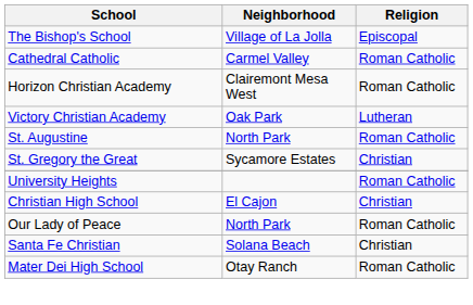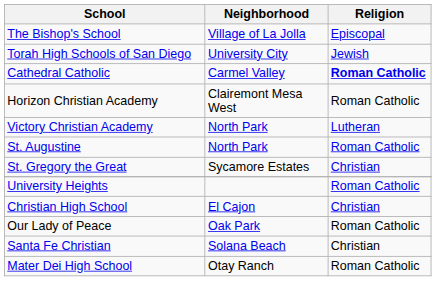 <table class="wikitable">
 <tr>
 <th width="250">School</th>
 <th width="150">Neighborhood</th>
 <th width="125">Religion</th>
 </tr>
 <tr>
 <td><a href='#'>The Bishop's School</a></td>
 <td><a href='#'>Village of La Jolla</a></td>
 <td><a href='#'>Episcopal</a></td>
 </tr>
 <tr>
+<td><a href='#'>Torah High Schools of San Diego</a></td>
+<td><a href='#'>University City</a></td>
+<td><a href='#'>Jewish</a></td>
+</tr>
+<tr>
 <td><a href='#'>Cathedral Catholic</a></td>
 <td><a href='#'>Carmel Valley</a></td>
-<td><a href='#'>Roman Catholic</a></td>
+<td><strong><a href='#'>Roman Catholic</a></strong></td>
 </tr>
 <tr>
 <td>Horizon Christian Academy</td>
 <td>Clairemont Mesa West</td>
 <td>Roman Catholic</td>
 </tr>
 <tr>
 <td><a href='#'>Victory Christian Academy</a></td>
-<td><a href='#'>Oak Park</a></td>
+<td><a href='#'>North Park</a></td>
 <td><a href='#'>Lutheran</a></td>
 </tr>
 <tr>
 <td><a href='#'>St. Augustine</a></td>
 <td><a href='#'>North Park</a></td>
 <td><a href='#'>Roman Catholic</a></td>
 </tr>
 <tr>
 <td><a href='#'>St. Gregory the Great</a></td>
 <td>Sycamore Estates</td>
 <td><a href='#'>Christian</a></td>
 </tr>
 <tr>
 </tr>
 <tr |>
 <td><a href='#'>University Heights</a></td>
 <td></td>
 <td><a href='#'>Roman Catholic</a></td>
 </tr>
 <tr>
 <td><a href='#'>Christian High School</a></td>
 <td><a href='#'>El Cajon</a></td>
 <td><a href='#'>Christian</a></td>
 </tr>
 <tr>
 <td>Our Lady of Peace</td>
-<td><a href='#'>North Park</a></td>
+<td><a href='#'>Oak Park</a></td>
 <td>Roman Catholic</td>
 </tr>
 <tr>
 <td><a href='#'>Santa Fe Christian</a></td>
 <td><a href='#'>Solana Beach</a></td>
 <td>Christian</td>
 </tr>
 <tr>
 <td><a href='#'>Mater Dei High School</a></td>
 <td>Otay Ranch</td>
 <td>Roman Catholic</td>
 </tr>
 </table>
